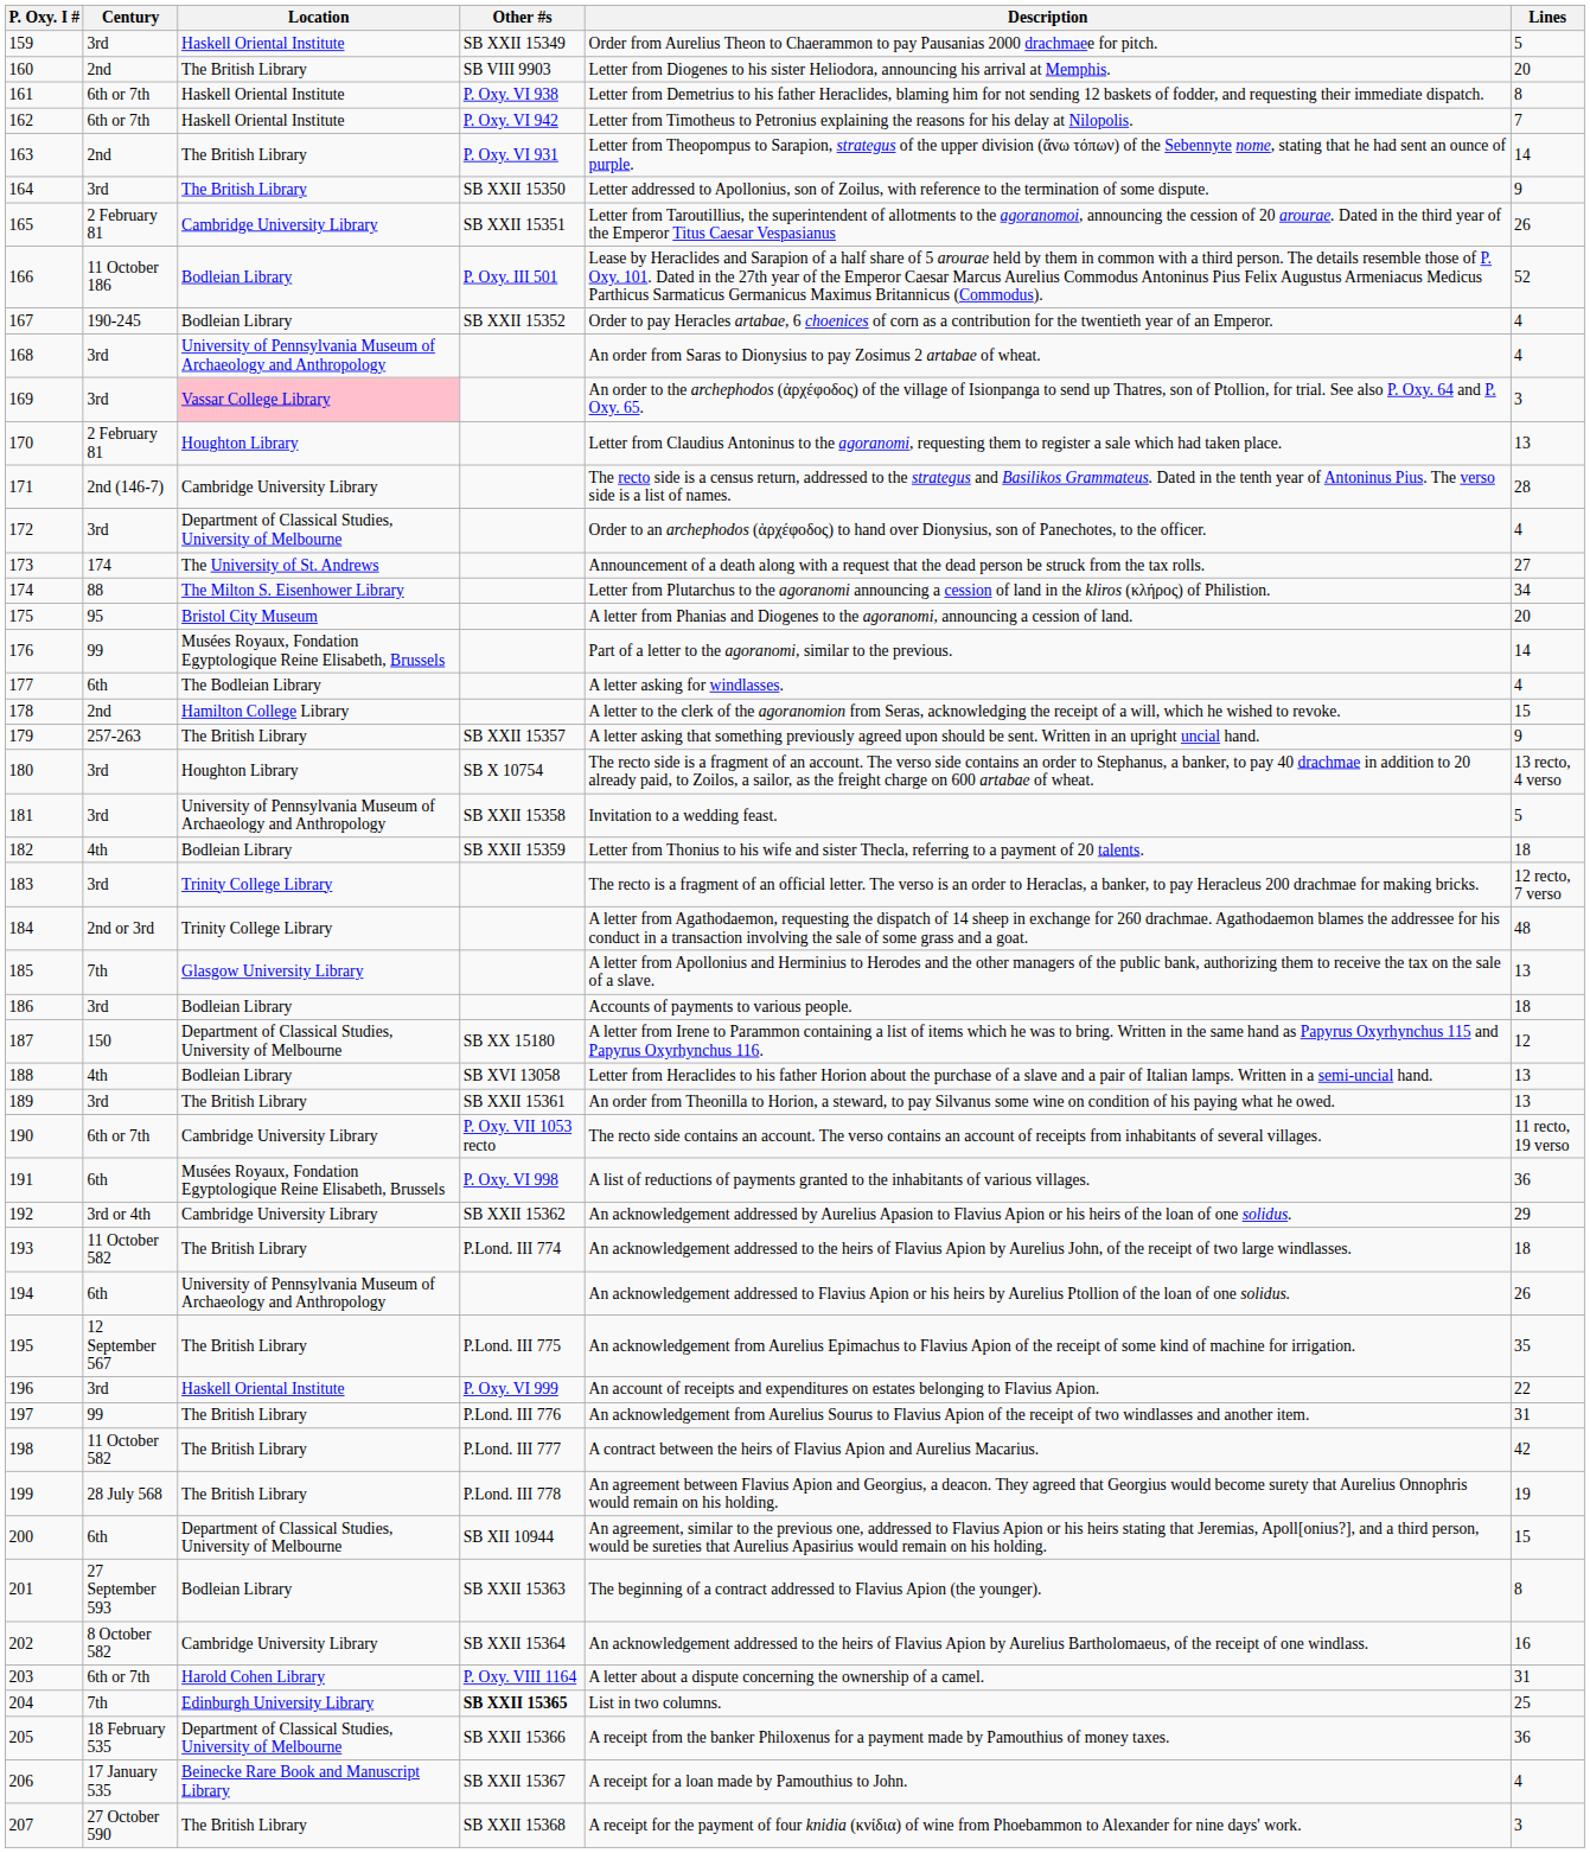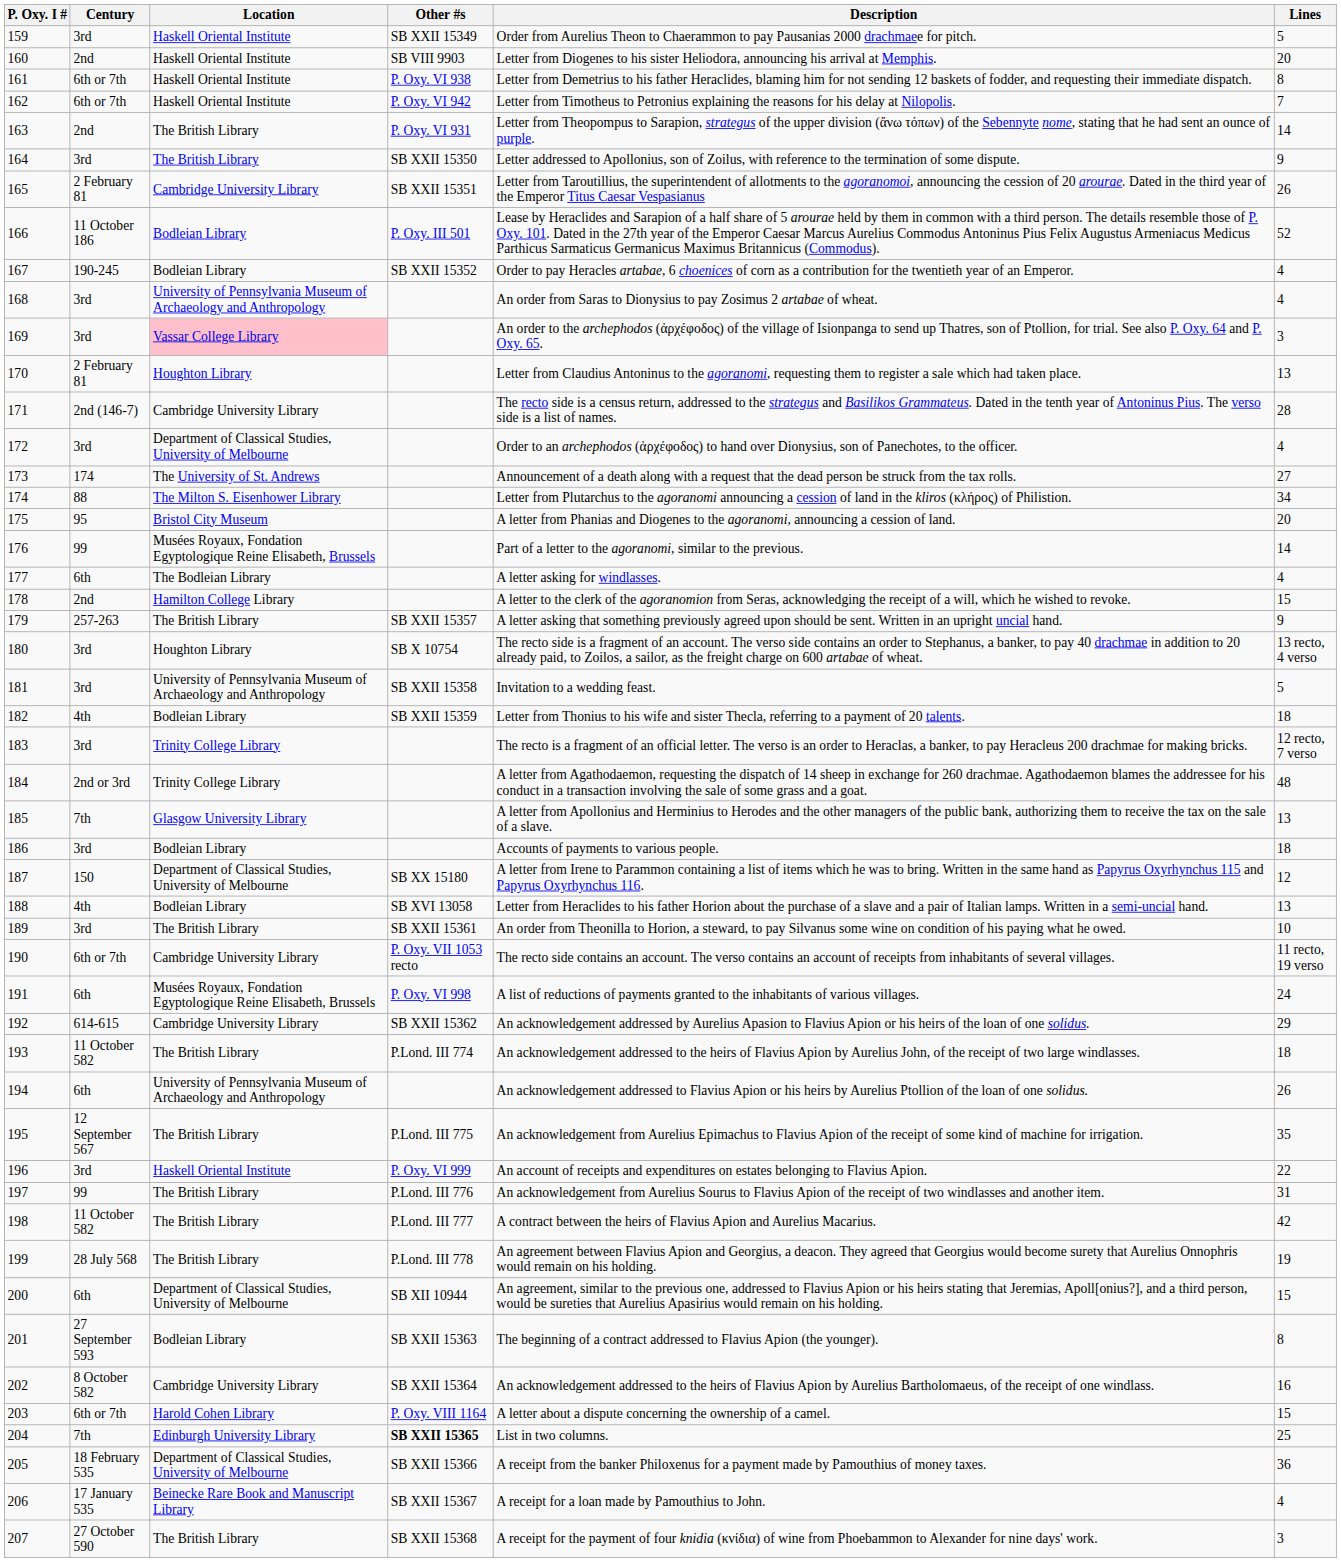 <table class="wikitable sortable" border="1">
 <tr>
 <th>P. Oxy. I #</th>
 <th>Century</th>
 <th>Location</th>
 <th>Other #s</th>
 <th>Description</th>
 <th>Lines</th>
 </tr>
 <tr>
 <td>159</td>
 <td>3rd</td>
 <td><a href='#'>Haskell Oriental Institute</a></td>
 <td>SB XXII 15349</td>
 <td>Order from Aurelius Theon to Chaerammon to pay Pausanias 2000 <a href='#'>drachmae</a>e for pitch.</td>
 <td>5</td>
 </tr>
 <tr>
 <td>160</td>
 <td>2nd</td>
-<td>The British Library</td>
+<td>Haskell Oriental Institute</td>
 <td>SB VIII 9903</td>
 <td>Letter from Diogenes to his sister Heliodora, announcing his arrival at <a href='#'>Memphis</a>.</td>
 <td>20</td>
 </tr>
 <tr>
 <td>161</td>
 <td>6th or 7th</td>
 <td>Haskell Oriental Institute</td>
 <td><a href='#'>P. Oxy. VI 938</a></td>
 <td>Letter from Demetrius to his father Heraclides, blaming him for not sending 12 baskets of fodder, and requesting their immediate dispatch.</td>
 <td>8</td>
 </tr>
 <tr>
 <td>162</td>
 <td>6th or 7th</td>
 <td>Haskell Oriental Institute</td>
 <td><a href='#'>P. Oxy. VI 942</a></td>
 <td>Letter from Timotheus to Petronius explaining the reasons for his delay at <a href='#'>Nilopolis</a>.</td>
 <td>7</td>
 </tr>
 <tr>
 <td>163</td>
 <td>2nd</td>
 <td>The British Library</td>
 <td><a href='#'>P. Oxy. VI 931</a></td>
 <td>Letter from Theopompus to Sarapion, <em><a href='#'>strategus</a></em> of the upper division (ἄνω τόπων) of the <a href='#'>Sebennyte</a> <em><a href='#'>nome</a>,</em> stating that he had sent an ounce of <a href='#'>purple</a>.</td>
 <td>14</td>
 </tr>
 <tr>
 <td>164</td>
 <td>3rd</td>
 <td><a href='#'>The British Library</a></td>
 <td>SB XXII 15350</td>
 <td>Letter addressed to Apollonius, son of Zoilus, with reference to the termination of some dispute.</td>
 <td>9</td>
 </tr>
 <tr>
 <td>165</td>
 <td>2 February 81</td>
 <td><a href='#'>Cambridge University Library</a></td>
 <td>SB XXII 15351</td>
 <td>Letter from Taroutillius, the superintendent of allotments to the <em><a href='#'>agoranomoi</a>,</em> announcing the cession of 20 <em><a href='#'>arourae</a>.</em> Dated in the third year of the Emperor <a href='#'>Titus Caesar Vespasianus</a></td>
 <td>26</td>
 </tr>
 <tr>
 <td>166</td>
 <td>11 October 186</td>
 <td><a href='#'>Bodleian Library</a></td>
 <td><a href='#'>P. Oxy. III 501</a></td>
 <td>Lease by Heraclides and Sarapion of a half share of 5 <em>arourae</em> held by them in common with a third person. The details resemble those of <a href='#'>P. Oxy. 101</a>. Dated in the 27th year of the Emperor Caesar Marcus Aurelius Commodus Antoninus Pius Felix Augustus Armeniacus Medicus Parthicus Sarmaticus Germanicus Maximus Britannicus (<a href='#'>Commodus</a>).</td>
 <td>52</td>
 </tr>
 <tr>
 <td>167</td>
 <td>190-245</td>
 <td>Bodleian Library</td>
 <td>SB XXII 15352</td>
 <td>Order to pay Heracles  <em>artabae,</em> 6 <em><a href='#'>choenices</a></em> of corn as a contribution for the twentieth year of an Emperor.</td>
 <td>4</td>
 </tr>
 <tr>
 <td>168</td>
 <td>3rd</td>
 <td><a href='#'>University of Pennsylvania Museum of Archaeology and Anthropology</a></td>
 <td></td>
 <td>An order from Saras to Dionysius to pay Zosimus 2 <em>artabae</em> of wheat.</td>
 <td>4</td>
 </tr>
 <tr>
 <td>169</td>
 <td>3rd</td>
 <td style="background: pink;"><a href='#'>Vassar College Library</a></td>
 <td></td>
 <td>An order to the <em>archephodos</em> (ἀρχέφοδος) of the village of Isionpanga to send up Thatres, son of Ptollion, for trial. See also <a href='#'>P. Oxy. 64</a> and <a href='#'>P. Oxy. 65</a>.</td>
 <td>3</td>
 </tr>
 <tr>
 <td>170</td>
 <td>2 February 81</td>
 <td><a href='#'>Houghton Library</a></td>
 <td></td>
 <td>Letter from Claudius Antoninus to the <em><a href='#'>agoranomi</a>,</em> requesting them to register a sale which had taken place.</td>
 <td>13</td>
 </tr>
 <tr>
 <td>171</td>
 <td>2nd (146-7)</td>
 <td>Cambridge University Library</td>
 <td></td>
 <td>The <a href='#'>recto</a> side is a census return, addressed to the <em><a href='#'>strategus</a></em> and <em><a href='#'>Basilikos Grammateus</a>.</em> Dated in the tenth year of <a href='#'>Antoninus Pius</a>. The <a href='#'>verso</a> side is a list of names.</td>
 <td>28</td>
 </tr>
 <tr>
 <td>172</td>
 <td>3rd</td>
 <td>Department of Classical Studies, <a href='#'>University of Melbourne</a></td>
 <td></td>
 <td>Order to an <em>archephodos</em> (ἀρχέφοδος) to hand over Dionysius, son of Panechotes, to the officer.</td>
 <td>4</td>
 </tr>
 <tr>
 <td>173</td>
 <td>174</td>
 <td>The <a href='#'>University of St. Andrews</a></td>
 <td></td>
 <td>Announcement of a death along with a request that the dead person be struck from the tax rolls.</td>
 <td>27</td>
 </tr>
 <tr>
 <td>174</td>
 <td>88</td>
 <td><a href='#'>The Milton S. Eisenhower Library</a></td>
 <td></td>
 <td>Letter from Plutarchus to the <em>agoranomi</em> announcing a <a href='#'>cession</a> of land in the <em>kliros</em> (κλήρος) of Philistion.</td>
 <td>34</td>
 </tr>
 <tr>
 <td>175</td>
 <td>95</td>
 <td><a href='#'>Bristol City Museum</a></td>
 <td></td>
 <td>A letter from Phanias and Diogenes to the <em>agoranomi,</em> announcing a cession of land.</td>
 <td>20</td>
 </tr>
 <tr>
 <td>176</td>
 <td>99</td>
 <td>Musées Royaux, Fondation Egyptologique Reine Elisabeth, <a href='#'>Brussels</a></td>
 <td></td>
 <td>Part of a letter to the <em>agoranomi,</em> similar to the previous.</td>
 <td>14</td>
 </tr>
 <tr>
 <td>177</td>
 <td>6th</td>
 <td>The Bodleian Library</td>
 <td></td>
 <td>A letter asking for <a href='#'>windlasses</a>.</td>
 <td>4</td>
 </tr>
 <tr>
 <td>178</td>
 <td>2nd</td>
 <td><a href='#'>Hamilton College</a> Library</td>
 <td></td>
 <td>A letter to the clerk of the <em>agoranomion</em> from Seras, acknowledging the receipt of a will, which he wished to revoke.</td>
 <td>15</td>
 </tr>
 <tr>
 <td>179</td>
 <td>257-263</td>
 <td>The British Library</td>
 <td>SB XXII 15357</td>
 <td>A letter asking that something previously agreed upon should be sent. Written in an upright <a href='#'>uncial</a> hand.</td>
 <td>9</td>
 </tr>
 <tr>
 <td>180</td>
 <td>3rd</td>
 <td>Houghton Library</td>
 <td>SB X 10754</td>
 <td>The recto side is a fragment of an account. The verso side contains an order to Stephanus, a banker, to pay 40 <a href='#'>drachmae</a> in addition to 20 already paid, to Zoilos, a sailor, as the freight charge on 600 <em>artabae</em> of wheat.</td>
 <td>13 recto, 4 verso</td>
 </tr>
 <tr>
 <td>181</td>
 <td>3rd</td>
 <td>University of Pennsylvania Museum of Archaeology and Anthropology</td>
 <td>SB XXII 15358</td>
 <td>Invitation to a wedding feast.</td>
 <td>5</td>
 </tr>
 <tr>
 <td>182</td>
 <td>4th</td>
 <td>Bodleian Library</td>
 <td>SB XXII 15359</td>
 <td>Letter from Thonius to his wife and sister Thecla, referring to a payment of 20 <a href='#'>talents</a>.</td>
 <td>18</td>
 </tr>
 <tr>
 <td>183</td>
 <td>3rd</td>
 <td><a href='#'>Trinity College Library</a></td>
 <td></td>
 <td>The recto is a fragment of an official letter. The verso is an order to Heraclas, a banker, to pay Heracleus 200 drachmae for making bricks.</td>
 <td>12 recto, 7 verso</td>
 </tr>
 <tr>
 <td>184</td>
 <td>2nd or 3rd</td>
 <td>Trinity College Library</td>
 <td></td>
 <td>A letter from Agathodaemon, requesting the dispatch of 14 sheep in exchange for 260 drachmae. Agathodaemon blames the addressee for his conduct in a transaction involving the sale of some grass and a goat.</td>
 <td>48</td>
 </tr>
 <tr>
 <td>185</td>
 <td>7th</td>
 <td><a href='#'>Glasgow University Library</a></td>
 <td></td>
 <td>A letter from Apollonius and Herminius to Herodes and the other managers of the public bank, authorizing them to receive the tax on the sale of a slave.</td>
 <td>13</td>
 </tr>
 <tr>
 <td>186</td>
 <td>3rd</td>
 <td>Bodleian Library</td>
 <td></td>
 <td>Accounts of payments to various people.</td>
 <td>18</td>
 </tr>
 <tr>
 <td>187</td>
 <td>150</td>
 <td>Department of Classical Studies, University of Melbourne</td>
 <td>SB XX 15180</td>
 <td>A letter from Irene to Parammon containing a list of items which he was to bring. Written in the same hand as <a href='#'>Papyrus Oxyrhynchus 115</a> and <a href='#'>Papyrus Oxyrhynchus 116</a>.</td>
 <td>12</td>
 </tr>
 <tr>
 <td>188</td>
 <td>4th</td>
 <td>Bodleian Library</td>
 <td>SB XVI 13058</td>
 <td>Letter from Heraclides to his father Horion about the purchase of a slave and a pair of Italian lamps. Written in a <a href='#'>semi-uncial</a> hand.</td>
 <td>13</td>
 </tr>
 <tr>
 <td>189</td>
 <td>3rd</td>
 <td>The British Library</td>
 <td>SB XXII 15361</td>
 <td>An order from Theonilla to Horion, a steward, to pay Silvanus some wine on condition of his paying what he owed.</td>
-<td>13</td>
+<td>10</td>
 </tr>
 <tr>
 <td>190</td>
 <td>6th or 7th</td>
 <td>Cambridge University Library</td>
 <td><a href='#'>P. Oxy. VII 1053</a> recto</td>
 <td>The recto side contains an account. The verso contains an account of receipts from inhabitants of several villages.</td>
 <td>11 recto, 19 verso</td>
 </tr>
 <tr>
 <td>191</td>
 <td>6th</td>
 <td>Musées Royaux, Fondation Egyptologique Reine Elisabeth, Brussels</td>
 <td><a href='#'>P. Oxy. VI 998</a></td>
 <td>A list of reductions of payments granted to the inhabitants of various villages.</td>
-<td>36</td>
+<td>24</td>
 </tr>
 <tr>
 <td>192</td>
-<td>3rd or 4th</td>
+<td>614-615</td>
 <td>Cambridge University Library</td>
 <td>SB XXII 15362</td>
 <td>An acknowledgement addressed by Aurelius Apasion to Flavius Apion or his heirs of the loan of one <em><a href='#'>solidus</a>.</em></td>
 <td>29</td>
 </tr>
 <tr>
 <td>193</td>
 <td>11 October 582</td>
 <td>The British Library</td>
 <td>P.Lond. III 774</td>
 <td>An acknowledgement addressed to the heirs of Flavius Apion by Aurelius John, of the receipt of two large windlasses.</td>
 <td>18</td>
 </tr>
 <tr>
 <td>194</td>
 <td>6th</td>
 <td>University of Pennsylvania Museum of Archaeology and Anthropology</td>
 <td></td>
 <td>An acknowledgement addressed to Flavius Apion or his heirs by Aurelius Ptollion of the loan of one <em>solidus.</em></td>
 <td>26</td>
 </tr>
 <tr>
 <td>195</td>
 <td>12 September 567</td>
 <td>The British Library</td>
 <td>P.Lond. III 775</td>
 <td>An acknowledgement from Aurelius Epimachus to Flavius Apion of the receipt of some kind of machine for irrigation.</td>
 <td>35</td>
 </tr>
 <tr>
 <td>196</td>
 <td>3rd</td>
 <td><a href='#'>Haskell Oriental Institute</a></td>
 <td><a href='#'>P. Oxy. VI 999</a></td>
 <td>An account of receipts and expenditures on estates belonging to Flavius Apion.</td>
 <td>22</td>
 </tr>
 <tr>
 <td>197</td>
 <td>99</td>
 <td>The British Library</td>
 <td>P.Lond. III 776</td>
 <td>An acknowledgement from Aurelius Sourus to Flavius Apion of the receipt of two windlasses and another item.</td>
 <td>31</td>
 </tr>
 <tr>
 <td>198</td>
 <td>11 October 582</td>
 <td>The British Library</td>
 <td>P.Lond. III 777</td>
 <td>A contract between the heirs of Flavius Apion and Aurelius Macarius.</td>
 <td>42</td>
 </tr>
 <tr>
 <td>199</td>
 <td>28 July 568</td>
 <td>The British Library</td>
 <td>P.Lond. III 778</td>
 <td>An agreement between Flavius Apion and Georgius, a deacon. They agreed that Georgius would become surety that Aurelius Onnophris would remain on his holding.</td>
 <td>19</td>
 </tr>
 <tr>
 <td>200</td>
 <td>6th</td>
 <td>Department of Classical Studies, University of Melbourne</td>
 <td>SB XII 10944</td>
 <td>An agreement, similar to the previous one, addressed to Flavius Apion or his heirs stating that Jeremias, Apoll[onius?], and a third person, would be sureties that Aurelius Apasirius would remain on his holding.</td>
 <td>15</td>
 </tr>
 <tr>
 <td>201</td>
 <td>27 September 593</td>
 <td>Bodleian Library</td>
 <td>SB XXII 15363</td>
 <td>The beginning of a contract addressed to Flavius Apion (the younger).</td>
 <td>8</td>
 </tr>
 <tr>
 <td>202</td>
 <td>8 October 582</td>
 <td>Cambridge University Library</td>
 <td>SB XXII 15364</td>
 <td>An acknowledgement addressed to the heirs of Flavius Apion by Aurelius Bartholomaeus, of the receipt of one windlass.</td>
 <td>16</td>
 </tr>
 <tr>
 <td>203</td>
 <td>6th or 7th</td>
 <td><a href='#'>Harold Cohen Library</a></td>
 <td><a href='#'>P. Oxy. VIII 1164</a></td>
 <td>A letter about a dispute concerning the ownership of a camel.</td>
-<td>31</td>
+<td>15</td>
 </tr>
 <tr>
 <td>204</td>
 <td>7th</td>
 <td><a href='#'>Edinburgh University Library</a></td>
 <td><strong>SB XXII 15365</strong></td>
 <td>List in two columns.</td>
 <td>25</td>
 </tr>
 <tr>
 <td>205</td>
 <td>18 February 535</td>
 <td>Department of Classical Studies, <a href='#'>University of Melbourne</a></td>
 <td>SB XXII 15366</td>
 <td>A receipt from the banker Philoxenus for a payment made by Pamouthius of money taxes.</td>
 <td>36</td>
 </tr>
 <tr>
 <td>206</td>
 <td>17 January 535</td>
 <td><a href='#'>Beinecke Rare Book and Manuscript Library</a></td>
 <td>SB XXII 15367</td>
 <td>A receipt for a loan made by Pamouthius to John.</td>
 <td>4</td>
 </tr>
 <tr>
 <td>207</td>
 <td>27 October 590</td>
 <td>The British Library</td>
 <td>SB XXII 15368</td>
 <td>A receipt for the payment of four <em>knidia</em> (κνίδια) of wine from Phoebammon to Alexander for nine days' work.</td>
 <td>3</td>
 </tr>
 </table>
